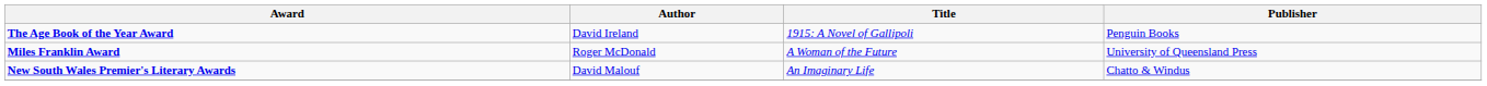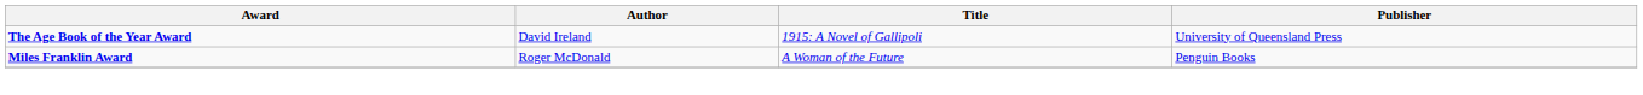 <table class="wikitable" width=100%>
 <tr>
 <th>Award</th>
 <th>Author</th>
 <th>Title</th>
 <th>Publisher</th>
 </tr>
 <tr>
 <td><strong><a href='#'>The Age Book of the Year Award</a></strong></td>
 <td><a href='#'>David Ireland</a></td>
 <td><em><a href='#'>1915: A Novel of Gallipoli</a></em></td>
-<td><a href='#'>Penguin Books</a></td>
+<td><a href='#'>University of Queensland Press</a></td>
 </tr>
 <tr>
 <td><strong><a href='#'>Miles Franklin Award</a></strong></td>
 <td><a href='#'>Roger McDonald</a></td>
 <td><em><a href='#'>A Woman of the Future</a></em></td>
-<td><a href='#'>University of Queensland Press</a></td>
-</tr>
-<tr>
-<td><strong><a href='#'>New South Wales Premier's Literary Awards</a></strong></td>
-<td><a href='#'>David Malouf</a></td>
-<td><em><a href='#'>An Imaginary Life</a></em></td>
-<td><a href='#'>Chatto & Windus</a></td>
+<td><a href='#'>Penguin Books</a></td>
 </tr>
 <tr>
 </tr>
 </table>
